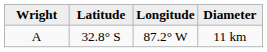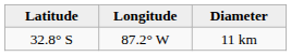 <table class="wikitable">
 <tr>
-<th width="25%" style="background:#eeeeee;">Wright</th>
 <th width="25%" style="background:#eeeeee;">Latitude</th>
 <th width="25%" style="background:#eeeeee;">Longitude</th>
 <th width="25%" style="background:#eeeeee;">Diameter</th>
 </tr>
 <tr>
-<td align="center">A</td>
 <td align="center">32.8° S</td>
 <td align="center">87.2° W</td>
 <td align="center">11 km</td>
 </tr>
 </table>
